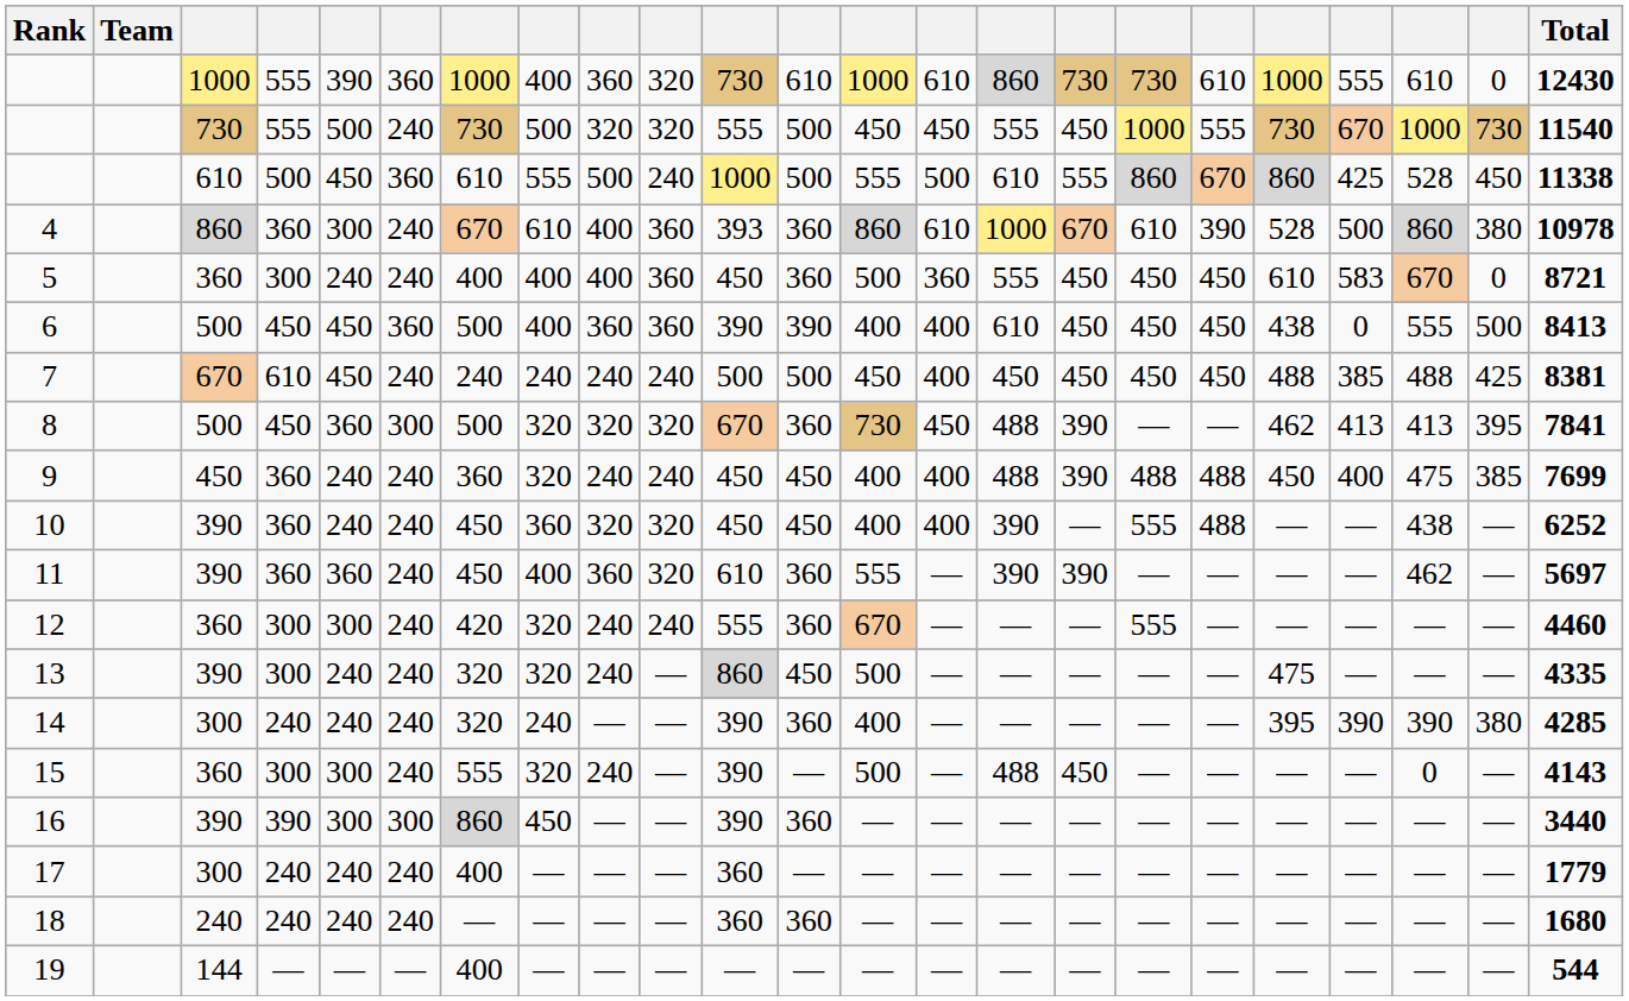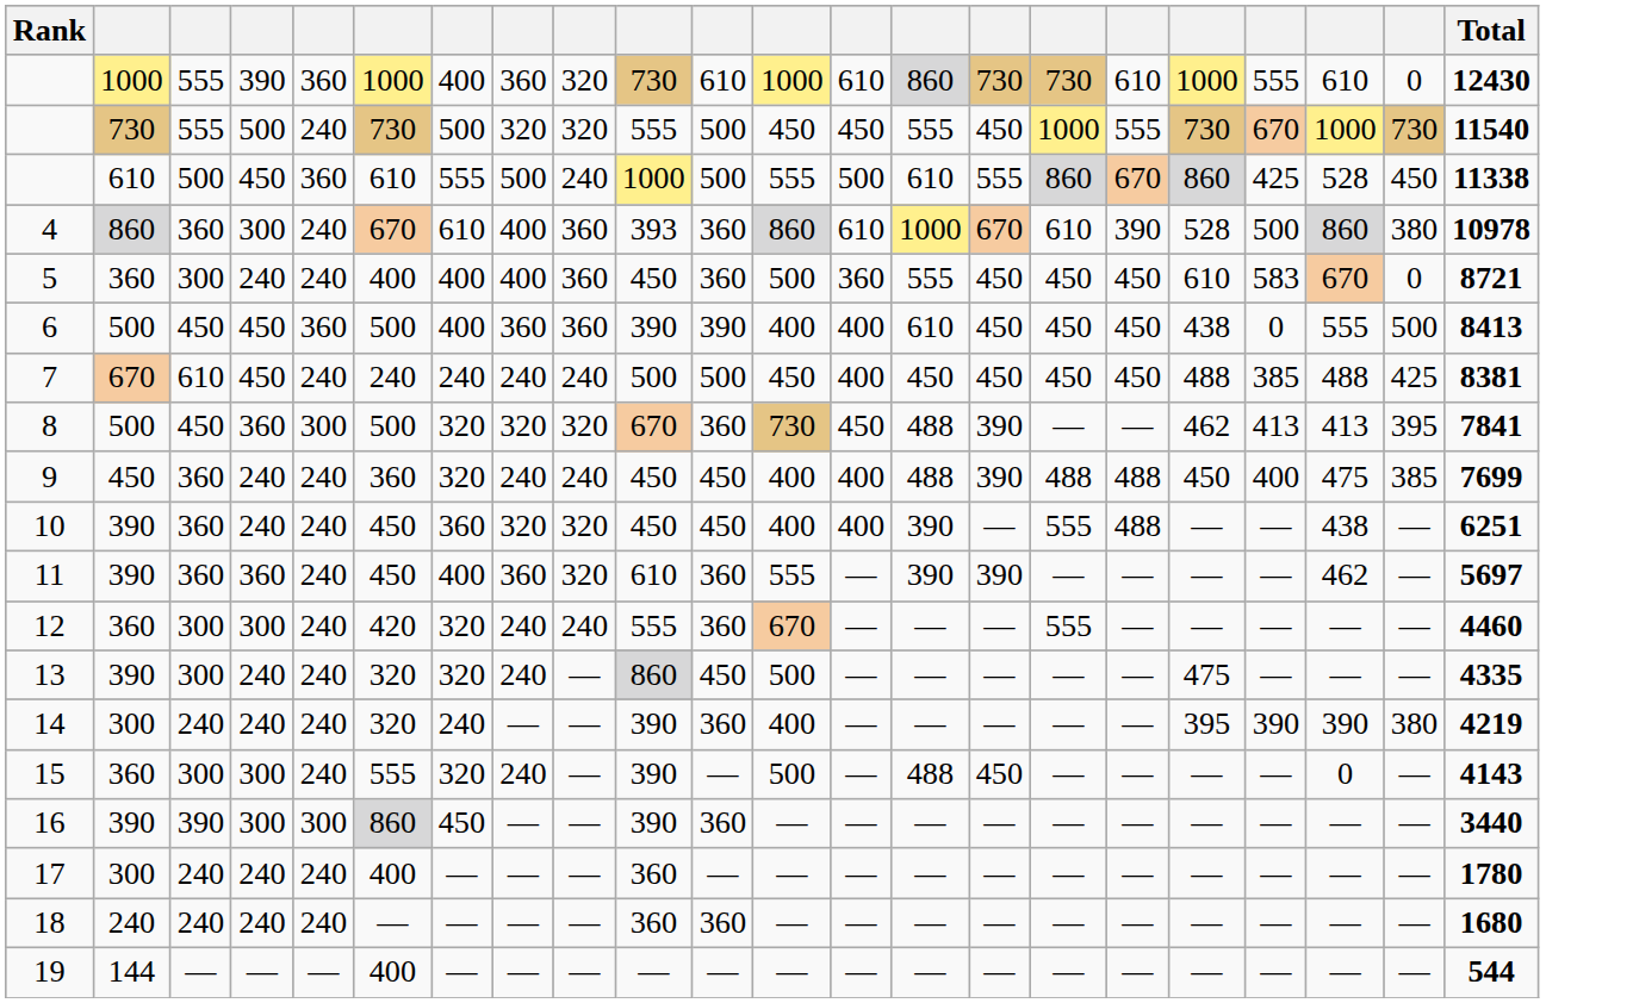 <table class=wikitable style="text-align:center">
 <tr>
 <th>Rank</th>
-<th>Team</th>
 <th></th>
 <th></th>
 <th></th>
 <th></th>
 <th></th>
 <th></th>
 <th></th>
 <th></th>
 <th></th>
 <th></th>
 <th></th>
 <th></th>
 <th></th>
 <th></th>
 <th></th>
 <th></th>
 <th></th>
 <th></th>
 <th></th>
 <th></th>
 <th>Total</th>
 </tr>
 <tr>
 <td></td>
-<td align=left></td>
 <td style="background-color:#FFF08D;">1000</td>
 <td>555</td>
 <td>390</td>
 <td>360</td>
 <td style="background-color:#FFF08D;">1000</td>
 <td>400</td>
 <td>360</td>
 <td>320</td>
 <td style="background-color:#E5C585;">730</td>
 <td>610</td>
 <td style="background-color:#FFF08D;">1000</td>
 <td>610</td>
 <td style="background-color:#D7D7D8;">860</td>
 <td style="background-color:#E5C585;">730</td>
 <td style="background-color:#E5C585;">730</td>
 <td>610</td>
 <td style="background-color:#FFF08D;">1000</td>
 <td>555</td>
 <td>610</td>
 <td>0</td>
 <td><strong>12430</strong></td>
 </tr>
 <tr>
 <td></td>
-<td align=left></td>
 <td style="background-color:#E5C585;">730</td>
 <td>555</td>
 <td>500</td>
 <td>240</td>
 <td style="background-color:#E5C585;">730</td>
 <td>500</td>
 <td>320</td>
 <td>320</td>
 <td>555</td>
 <td>500</td>
 <td>450</td>
 <td>450</td>
 <td>555</td>
 <td>450</td>
 <td style="background-color:#FFF08D;">1000</td>
 <td>555</td>
 <td style="background-color:#E5C585;">730</td>
 <td style="background-color:#F6CBA0;">670</td>
 <td style="background-color:#FFF08D;">1000</td>
 <td style="background-color:#E5C585;">730</td>
 <td><strong>11540</strong></td>
 </tr>
 <tr>
 <td></td>
-<td align=left></td>
 <td>610</td>
 <td>500</td>
 <td>450</td>
 <td>360</td>
 <td>610</td>
 <td>555</td>
 <td>500</td>
 <td>240</td>
 <td style="background-color:#FFF08D;">1000</td>
 <td>500</td>
 <td>555</td>
 <td>500</td>
 <td>610</td>
 <td>555</td>
 <td style="background-color:#D7D7D8;">860</td>
 <td style="background-color:#F6CBA0;">670</td>
 <td style="background-color:#D7D7D8;">860</td>
 <td>425</td>
 <td>528</td>
 <td>450</td>
 <td><strong>11338</strong></td>
 </tr>
 <tr>
 <td>4</td>
-<td align=left></td>
 <td style="background-color:#D7D7D8;">860</td>
 <td>360</td>
 <td>300</td>
 <td>240</td>
 <td style="background-color:#F6CBA0;">670</td>
 <td>610</td>
 <td>400</td>
 <td>360</td>
 <td>393</td>
 <td>360</td>
 <td style="background-color:#D7D7D8;">860</td>
 <td>610</td>
 <td style="background-color:#FFF08D;">1000</td>
 <td style="background-color:#F6CBA0;">670</td>
 <td>610</td>
 <td>390</td>
 <td>528</td>
 <td>500</td>
 <td style="background-color:#D7D7D8;">860</td>
 <td>380</td>
 <td><strong>10978</strong></td>
 </tr>
 <tr>
 <td>5</td>
-<td align=left></td>
 <td>360</td>
 <td>300</td>
 <td>240</td>
 <td>240</td>
 <td>400</td>
 <td>400</td>
 <td>400</td>
 <td>360</td>
 <td>450</td>
 <td>360</td>
 <td>500</td>
 <td>360</td>
 <td>555</td>
 <td>450</td>
 <td>450</td>
 <td>450</td>
 <td>610</td>
 <td>583</td>
 <td style="background-color:#F6CBA0;">670</td>
 <td>0</td>
 <td><strong>8721</strong></td>
 </tr>
 <tr>
 <td>6</td>
-<td align=left></td>
 <td>500</td>
 <td>450</td>
 <td>450</td>
 <td>360</td>
 <td>500</td>
 <td>400</td>
 <td>360</td>
 <td>360</td>
 <td>390</td>
 <td>390</td>
 <td>400</td>
 <td>400</td>
 <td>610</td>
 <td>450</td>
 <td>450</td>
 <td>450</td>
 <td>438</td>
 <td>0</td>
 <td>555</td>
 <td>500</td>
 <td><strong>8413</strong></td>
 </tr>
 <tr>
 <td>7</td>
-<td align=left></td>
 <td style="background-color:#F6CBA0;">670</td>
 <td>610</td>
 <td>450</td>
 <td>240</td>
 <td>240</td>
 <td>240</td>
 <td>240</td>
 <td>240</td>
 <td>500</td>
 <td>500</td>
 <td>450</td>
 <td>400</td>
 <td>450</td>
 <td>450</td>
 <td>450</td>
 <td>450</td>
 <td>488</td>
 <td>385</td>
 <td>488</td>
 <td>425</td>
 <td><strong>8381</strong></td>
 </tr>
 <tr>
 <td>8</td>
-<td align=left></td>
 <td>500</td>
 <td>450</td>
 <td>360</td>
 <td>300</td>
 <td>500</td>
 <td>320</td>
 <td>320</td>
 <td>320</td>
 <td style="background-color:#F6CBA0;">670</td>
 <td>360</td>
 <td style="background-color:#E5C585;">730</td>
 <td>450</td>
 <td>488</td>
 <td>390</td>
 <td>—</td>
 <td>—</td>
 <td>462</td>
 <td>413</td>
 <td>413</td>
 <td>395</td>
 <td><strong>7841</strong></td>
 </tr>
 <tr>
 <td>9</td>
-<td align=left></td>
 <td>450</td>
 <td>360</td>
 <td>240</td>
 <td>240</td>
 <td>360</td>
 <td>320</td>
 <td>240</td>
 <td>240</td>
 <td>450</td>
 <td>450</td>
 <td>400</td>
 <td>400</td>
 <td>488</td>
 <td>390</td>
 <td>488</td>
 <td>488</td>
 <td>450</td>
 <td>400</td>
 <td>475</td>
 <td>385</td>
 <td><strong>7699</strong></td>
 </tr>
 <tr>
 <td>10</td>
-<td align=left></td>
 <td>390</td>
 <td>360</td>
 <td>240</td>
 <td>240</td>
 <td>450</td>
 <td>360</td>
 <td>320</td>
 <td>320</td>
 <td>450</td>
 <td>450</td>
 <td>400</td>
 <td>400</td>
 <td>390</td>
 <td>—</td>
 <td>555</td>
 <td>488</td>
 <td>—</td>
 <td>—</td>
 <td>438</td>
 <td>—</td>
-<td><strong>6252</strong></td>
+<td><strong>6251</strong></td>
 </tr>
 <tr>
 <td>11</td>
-<td align=left></td>
 <td>390</td>
 <td>360</td>
 <td>360</td>
 <td>240</td>
 <td>450</td>
 <td>400</td>
 <td>360</td>
 <td>320</td>
 <td>610</td>
 <td>360</td>
 <td>555</td>
 <td>—</td>
 <td>390</td>
 <td>390</td>
 <td>—</td>
 <td>—</td>
 <td>—</td>
 <td>—</td>
 <td>462</td>
 <td>—</td>
 <td><strong>5697</strong></td>
 </tr>
 <tr>
 <td>12</td>
-<td align=left></td>
 <td>360</td>
 <td>300</td>
 <td>300</td>
 <td>240</td>
 <td>420</td>
 <td>320</td>
 <td>240</td>
 <td>240</td>
 <td>555</td>
 <td>360</td>
 <td style="background-color:#F6CBA0;">670</td>
 <td>—</td>
 <td>—</td>
 <td>—</td>
 <td>555</td>
 <td>—</td>
 <td>—</td>
 <td>—</td>
 <td>—</td>
 <td>—</td>
 <td><strong>4460</strong></td>
 </tr>
 <tr>
 <td>13</td>
-<td align=left></td>
 <td>390</td>
 <td>300</td>
 <td>240</td>
 <td>240</td>
 <td>320</td>
 <td>320</td>
 <td>240</td>
 <td>—</td>
 <td style="background-color:#D7D7D8;">860</td>
 <td>450</td>
 <td>500</td>
 <td>—</td>
 <td>—</td>
 <td>—</td>
 <td>—</td>
 <td>—</td>
 <td>475</td>
 <td>—</td>
 <td>—</td>
 <td>—</td>
 <td><strong>4335</strong></td>
 </tr>
 <tr>
 <td>14</td>
-<td align=left></td>
 <td>300</td>
 <td>240</td>
 <td>240</td>
 <td>240</td>
 <td>320</td>
 <td>240</td>
 <td>—</td>
 <td>—</td>
 <td>390</td>
 <td>360</td>
 <td>400</td>
 <td>—</td>
 <td>—</td>
 <td>—</td>
 <td>—</td>
 <td>—</td>
 <td>395</td>
 <td>390</td>
 <td>390</td>
 <td>380</td>
-<td><strong>4285</strong></td>
+<td><strong>4219</strong></td>
 </tr>
 <tr>
 <td>15</td>
-<td align=left></td>
 <td>360</td>
 <td>300</td>
 <td>300</td>
 <td>240</td>
 <td>555</td>
 <td>320</td>
 <td>240</td>
 <td>—</td>
 <td>390</td>
 <td>—</td>
 <td>500</td>
 <td>—</td>
 <td>488</td>
 <td>450</td>
 <td>—</td>
 <td>—</td>
 <td>—</td>
 <td>—</td>
 <td>0</td>
 <td>—</td>
 <td><strong>4143</strong></td>
 </tr>
 <tr>
 <td>16</td>
-<td align=left></td>
 <td>390</td>
 <td>390</td>
 <td>300</td>
 <td>300</td>
 <td style="background-color:#D7D7D8;">860</td>
 <td>450</td>
 <td>—</td>
 <td>—</td>
 <td>390</td>
 <td>360</td>
 <td>—</td>
 <td>—</td>
 <td>—</td>
 <td>—</td>
 <td>—</td>
 <td>—</td>
 <td>—</td>
 <td>—</td>
 <td>—</td>
 <td>—</td>
 <td><strong>3440</strong></td>
 </tr>
 <tr>
 <td>17</td>
-<td align=left></td>
 <td>300</td>
 <td>240</td>
 <td>240</td>
 <td>240</td>
 <td>400</td>
 <td>—</td>
 <td>—</td>
 <td>—</td>
 <td>360</td>
 <td>—</td>
 <td>—</td>
 <td>—</td>
 <td>—</td>
 <td>—</td>
 <td>—</td>
 <td>—</td>
 <td>—</td>
 <td>—</td>
 <td>—</td>
 <td>—</td>
-<td><strong>1779</strong></td>
+<td><strong>1780</strong></td>
 </tr>
 <tr>
 <td>18</td>
-<td align=left></td>
 <td>240</td>
 <td>240</td>
 <td>240</td>
 <td>240</td>
 <td>—</td>
 <td>—</td>
 <td>—</td>
 <td>—</td>
 <td>360</td>
 <td>360</td>
 <td>—</td>
 <td>—</td>
 <td>—</td>
 <td>—</td>
 <td>—</td>
 <td>—</td>
 <td>—</td>
 <td>—</td>
 <td>—</td>
 <td>—</td>
 <td><strong>1680</strong></td>
 </tr>
 <tr>
 <td>19</td>
-<td align=left></td>
 <td>144</td>
 <td>—</td>
 <td>—</td>
 <td>—</td>
 <td>400</td>
 <td>—</td>
 <td>—</td>
 <td>—</td>
 <td>—</td>
 <td>—</td>
 <td>—</td>
 <td>—</td>
 <td>—</td>
 <td>—</td>
 <td>—</td>
 <td>—</td>
 <td>—</td>
 <td>—</td>
 <td>—</td>
 <td>—</td>
 <td><strong>544</strong></td>
 </tr>
 </table>
